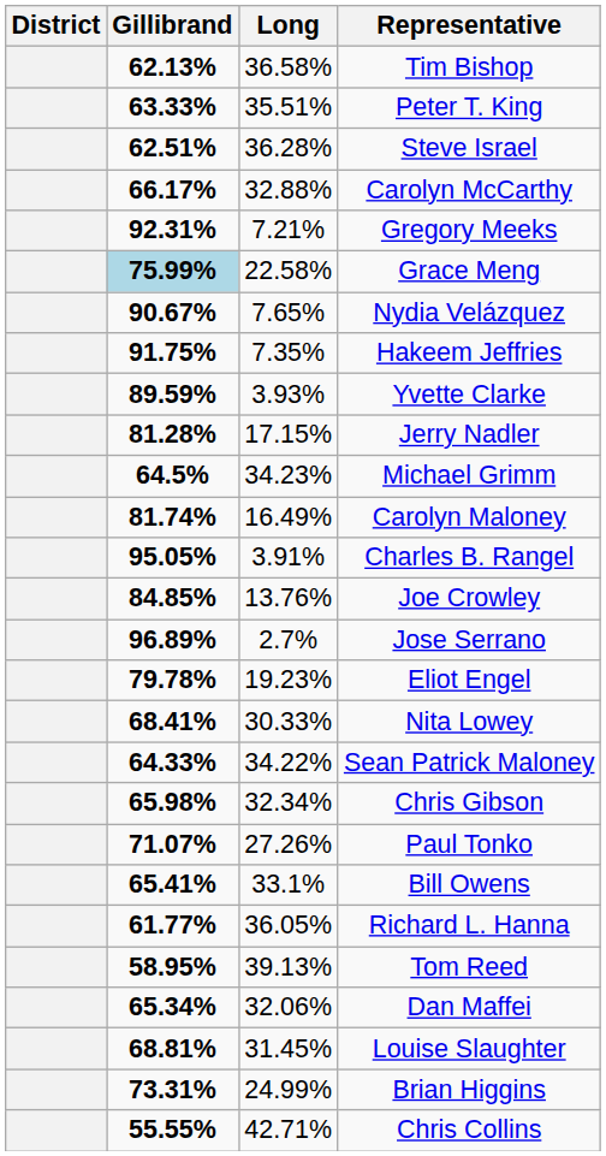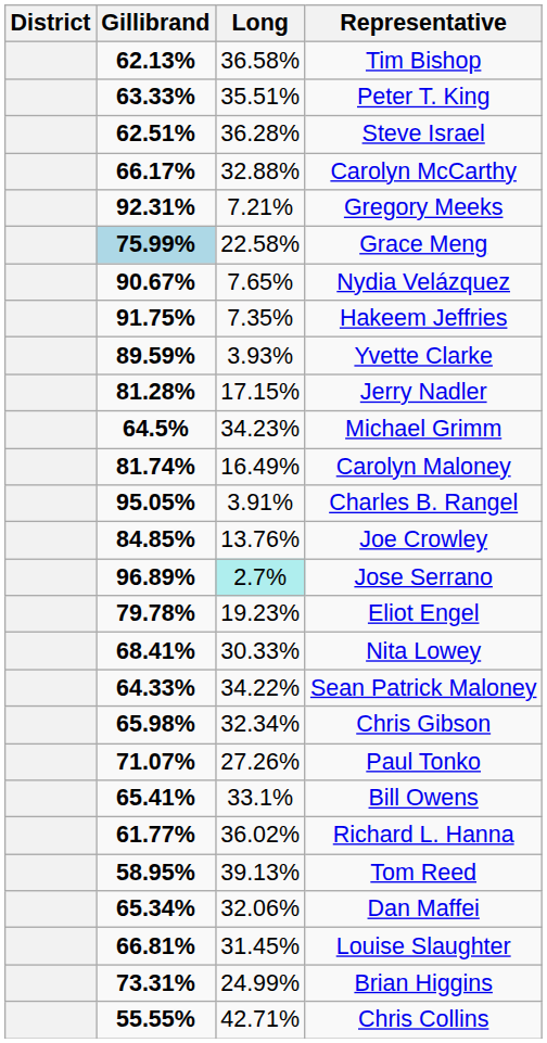 <table class=wikitable>
 <tr>
 <th>District</th>
 <th>Gillibrand</th>
 <th>Long</th>
 <th>Representative</th>
 </tr>
 <tr align=center>
 <th></th>
 <td><strong>62.13%</strong></td>
 <td>36.58%</td>
 <td><a href='#'>Tim Bishop</a></td>
 </tr>
 <tr align=center>
 <th></th>
 <td><strong>63.33%</strong></td>
 <td>35.51%</td>
 <td><a href='#'>Peter T. King</a></td>
 </tr>
 <tr align=center>
 <th></th>
 <td><strong>62.51%</strong></td>
 <td>36.28%</td>
 <td><a href='#'>Steve Israel</a></td>
 </tr>
 <tr align=center>
 <th></th>
 <td><strong>66.17%</strong></td>
 <td>32.88%</td>
 <td><a href='#'>Carolyn McCarthy</a></td>
 </tr>
 <tr align=center>
 <th></th>
 <td><strong>92.31%</strong></td>
 <td>7.21%</td>
 <td><a href='#'>Gregory Meeks</a></td>
 </tr>
 <tr align=center>
 <th></th>
 <td style="background: lightblue;"><strong>75.99%</strong></td>
 <td>22.58%</td>
 <td><a href='#'>Grace Meng</a></td>
 </tr>
 <tr align=center>
 <th></th>
 <td><strong>90.67%</strong></td>
 <td>7.65%</td>
 <td><a href='#'>Nydia Velázquez</a></td>
 </tr>
 <tr align=center>
 <th></th>
 <td><strong>91.75%</strong></td>
 <td>7.35%</td>
 <td><a href='#'>Hakeem Jeffries</a></td>
 </tr>
 <tr align=center>
 <th></th>
 <td><strong>89.59%</strong></td>
 <td>3.93%</td>
 <td><a href='#'>Yvette Clarke</a></td>
 </tr>
 <tr align=center>
 <th></th>
 <td><strong>81.28%</strong></td>
 <td>17.15%</td>
 <td><a href='#'>Jerry Nadler</a></td>
 </tr>
 <tr align=center>
 <th></th>
 <td><strong>64.5%</strong></td>
 <td>34.23%</td>
 <td><a href='#'>Michael Grimm</a></td>
 </tr>
 <tr align=center>
 <th></th>
 <td><strong>81.74%</strong></td>
 <td>16.49%</td>
 <td><a href='#'>Carolyn Maloney</a></td>
 </tr>
 <tr align=center>
 <th></th>
 <td><strong>95.05%</strong></td>
 <td>3.91%</td>
 <td><a href='#'>Charles B. Rangel</a></td>
 </tr>
 <tr align=center>
 <th></th>
 <td><strong>84.85%</strong></td>
 <td>13.76%</td>
 <td><a href='#'>Joe Crowley</a></td>
 </tr>
 <tr align=center>
 <th></th>
 <td><strong>96.89%</strong></td>
-<td>2.7%</td>
+<td style="background: paleturquoise;">2.7%</td>
 <td><a href='#'>Jose Serrano</a></td>
 </tr>
 <tr align=center>
 <th></th>
 <td><strong>79.78%</strong></td>
 <td>19.23%</td>
 <td><a href='#'>Eliot Engel</a></td>
 </tr>
 <tr align=center>
 <th></th>
 <td><strong>68.41%</strong></td>
 <td>30.33%</td>
 <td><a href='#'>Nita Lowey</a></td>
 </tr>
 <tr align=center>
 <th></th>
 <td><strong>64.33%</strong></td>
 <td>34.22%</td>
 <td><a href='#'>Sean Patrick Maloney</a></td>
 </tr>
 <tr align=center>
 <th></th>
 <td><strong>65.98%</strong></td>
 <td>32.34%</td>
 <td><a href='#'>Chris Gibson</a></td>
 </tr>
 <tr align=center>
 <th></th>
 <td><strong>71.07%</strong></td>
 <td>27.26%</td>
 <td><a href='#'>Paul Tonko</a></td>
 </tr>
 <tr align=center>
 <th></th>
 <td><strong>65.41%</strong></td>
 <td>33.1%</td>
 <td><a href='#'>Bill Owens</a></td>
 </tr>
 <tr align=center>
 <th></th>
 <td><strong>61.77%</strong></td>
-<td>36.05%</td>
+<td>36.02%</td>
 <td><a href='#'>Richard L. Hanna</a></td>
 </tr>
 <tr align=center>
 <th></th>
 <td><strong>58.95%</strong></td>
 <td>39.13%</td>
 <td><a href='#'>Tom Reed</a></td>
 </tr>
 <tr align=center>
 <th></th>
 <td><strong>65.34%</strong></td>
 <td>32.06%</td>
 <td><a href='#'>Dan Maffei</a></td>
 </tr>
 <tr align=center>
 <th></th>
-<td><strong>68.81%</strong></td>
+<td><strong>66.81%</strong></td>
 <td>31.45%</td>
 <td><a href='#'>Louise Slaughter</a></td>
 </tr>
 <tr align=center>
 <th></th>
 <td><strong>73.31%</strong></td>
 <td>24.99%</td>
 <td><a href='#'>Brian Higgins</a></td>
 </tr>
 <tr align=center>
 <th></th>
 <td><strong>55.55%</strong></td>
 <td>42.71%</td>
 <td><a href='#'>Chris Collins</a></td>
 </tr>
 <tr align=center>
 </tr>
 </table>
